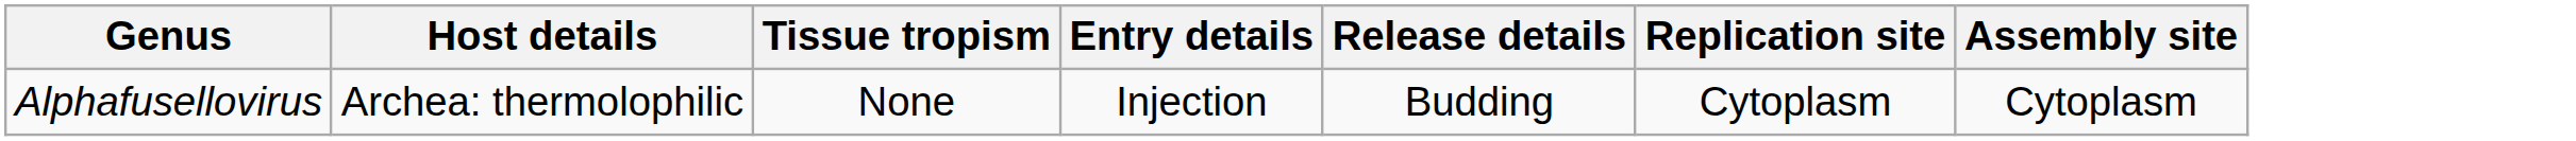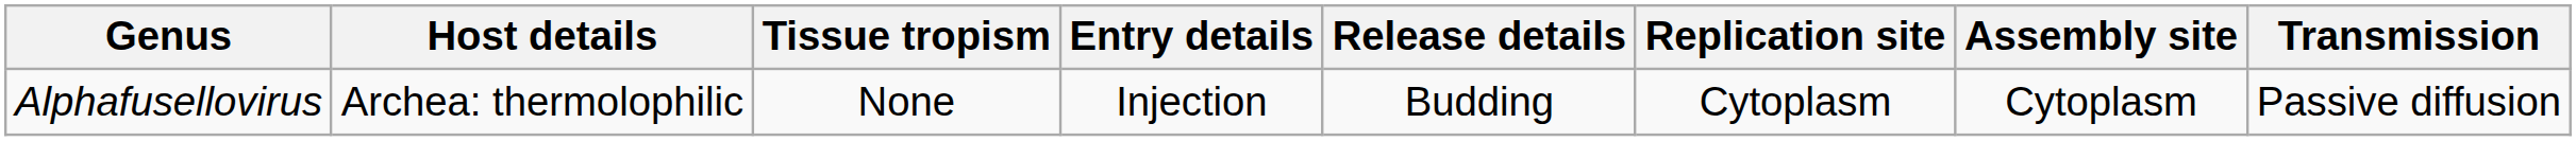 <table class="wikitable sortable" style="text-align:center">
 <tr>
 <th>Genus</th>
 <th>Host details</th>
 <th>Tissue tropism</th>
 <th>Entry details</th>
 <th>Release details</th>
 <th>Replication site</th>
 <th>Assembly site</th>
+<th>Transmission</th>
 </tr>
 <tr>
 <td><em>Alphafusellovirus</em></td>
 <td>Archea: thermolophilic</td>
 <td>None</td>
 <td>Injection</td>
 <td>Budding</td>
 <td>Cytoplasm</td>
 <td>Cytoplasm</td>
+<td>Passive diffusion</td>
 </tr>
 </table>
